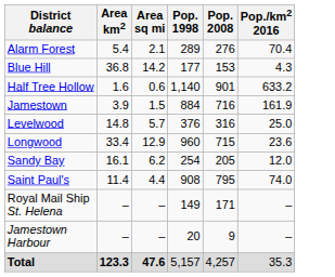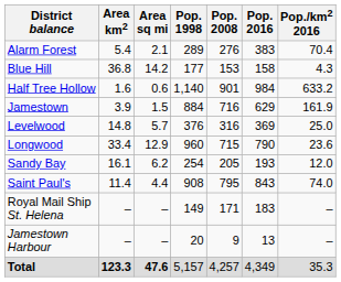 <table class="wikitable sortable" style="text-align:right;">
 <tr>
 <th>District<br><em>balance</em><br></th>
 <th>Area<br>km<sup>2</sup></th>
 <th>Area<br>sq mi</th>
 <th>Pop.<br>1998</th>
 <th>Pop.<br>2008</th>
+<th>Pop.<br>2016</th>
 <th>Pop./km<sup>2</sup><br>2016</th>
 </tr>
 <tr>
 <td align="left"><a href='#'>Alarm Forest</a></td>
 <td>5.4</td>
 <td>2.1</td>
 <td>289</td>
 <td>276</td>
+<td>383</td>
 <td>70.4</td>
 </tr>
 <tr>
 <td align="left"><a href='#'>Blue Hill</a></td>
 <td>36.8</td>
 <td>14.2</td>
 <td>177</td>
 <td>153</td>
+<td>158</td>
 <td>4.3</td>
 </tr>
 <tr>
 <td align="left"><a href='#'>Half Tree Hollow</a></td>
 <td>1.6</td>
 <td>0.6</td>
 <td>1,140</td>
 <td>901</td>
+<td>984</td>
 <td>633.2</td>
 </tr>
 <tr>
 <td align="left"><a href='#'>Jamestown</a></td>
 <td>3.9</td>
 <td>1.5</td>
 <td>884</td>
 <td>716</td>
+<td>629</td>
 <td>161.9</td>
 </tr>
 <tr>
 <td align="left"><a href='#'>Levelwood</a></td>
 <td>14.8</td>
 <td>5.7</td>
 <td>376</td>
 <td>316</td>
+<td>369</td>
 <td>25.0</td>
 </tr>
 <tr>
 <td align="left"><a href='#'>Longwood</a></td>
 <td>33.4</td>
 <td>12.9</td>
 <td>960</td>
 <td>715</td>
+<td>790</td>
 <td>23.6</td>
 </tr>
 <tr>
 <td align="left"><a href='#'>Sandy Bay</a></td>
 <td>16.1</td>
 <td>6.2</td>
 <td>254</td>
 <td>205</td>
+<td>193</td>
 <td>12.0</td>
 </tr>
 <tr>
 <td align="left"><a href='#'>Saint Paul's</a></td>
 <td>11.4</td>
 <td>4.4</td>
 <td>908</td>
 <td>795</td>
+<td>843</td>
 <td>74.0</td>
 </tr>
 <tr>
 <td align="left">Royal Mail Ship<br><em>St. Helena</em></td>
 <td>–</td>
 <td>–</td>
 <td>149</td>
 <td>171</td>
+<td>183</td>
 <td>–</td>
 </tr>
 <tr>
 <td align="left"><em>Jamestown<br>Harbour</em></td>
 <td>–</td>
 <td>–</td>
 <td>20</td>
 <td>9</td>
+<td>13</td>
 <td>–</td>
 </tr>
 <tr style="background:#ddd;" class="sortbottom">
 <td align="left"><strong>Total</strong></td>
 <td><strong>123.3</strong></td>
 <td><strong>47.6</strong></td>
 <td>5,157</td>
 <td>4,257</td>
+<td>4,349</td>
 <td>35.3</td>
 </tr>
 </table>
